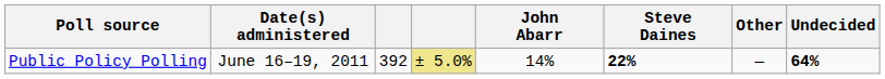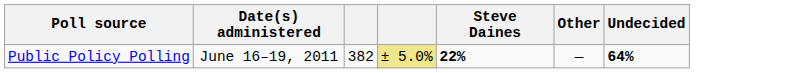 <table class="wikitable">
 <tr>
 <th>Poll source</th>
 <th style="width:130px;">Date(s)<br>administered</th>
 <th></th>
 <th></th>
-<th style="width:100px;">John<br>Abarr</th>
 <th style="width:100px;">Steve<br>Daines</th>
 <th>Other</th>
 <th>Undecided</th>
 </tr>
 <tr>
 <td><a href='#'>Public Policy Polling</a></td>
 <td align=center>June 16–19, 2011</td>
-<td align=center>392</td>
+<td align=center>382</td>
 <td align=center style="background: khaki;">± 5.0%</td>
-<td align=center>14%</td>
 <td><strong>22%</strong></td>
 <td align=center>—</td>
 <td><strong>64%</strong></td>
 </tr>
 </table>
